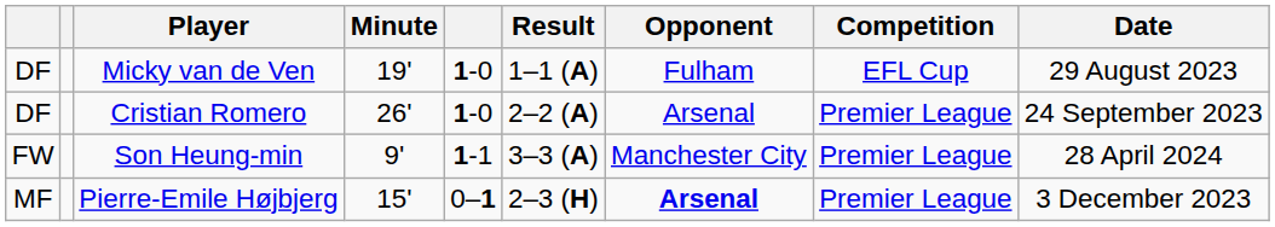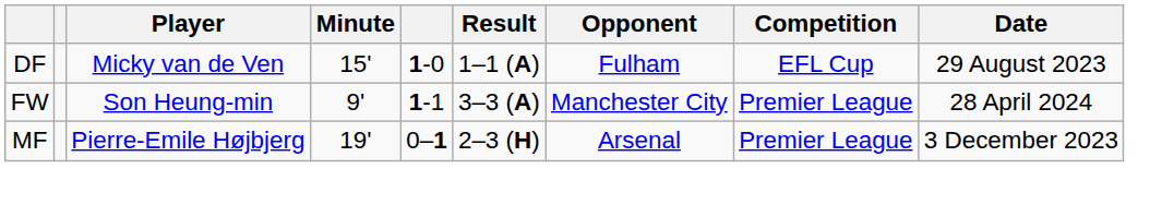 <table class="wikitable sortable" style="text-align:center">
 <tr>
 <th></th>
 <th></th>
 <th>Player</th>
 <th>Minute</th>
 <th></th>
 <th>Result</th>
 <th>Opponent</th>
 <th>Competition</th>
 <th>Date</th>
 </tr>
 <tr>
 <td>DF</td>
 <td></td>
 <td><a href='#'>Micky van de Ven</a></td>
-<td>19'</td>
+<td>15'</td>
 <td><strong>1</strong>-0</td>
 <td>1–1 (<strong>A</strong>)</td>
 <td><a href='#'>Fulham</a></td>
 <td><a href='#'>EFL Cup</a></td>
 <td>29 August 2023</td>
-</tr>
-<tr>
-<td>DF</td>
-<td></td>
-<td><a href='#'>Cristian Romero</a></td>
-<td>26'</td>
-<td><strong>1</strong>-0</td>
-<td>2–2 (<strong>A</strong>)</td>
-<td><a href='#'>Arsenal</a></td>
-<td><a href='#'>Premier League</a></td>
-<td>24 September 2023</td>
 </tr>
 <tr>
 <td>FW</td>
 <td></td>
 <td><a href='#'>Son Heung-min</a></td>
 <td>9'</td>
 <td><strong>1</strong>-1</td>
 <td>3–3 (<strong>A</strong>)</td>
 <td><a href='#'>Manchester City</a></td>
 <td><a href='#'>Premier League</a></td>
 <td>28 April 2024</td>
 </tr>
 <tr>
 <td>MF</td>
 <td></td>
 <td><a href='#'>Pierre-Emile Højbjerg</a></td>
-<td>15'</td>
+<td>19'</td>
 <td>0–<strong>1</strong></td>
 <td>2–3 (<strong>H</strong>)</td>
-<td><strong><a href='#'>Arsenal</a></strong></td>
+<td><a href='#'>Arsenal</a></td>
 <td><a href='#'>Premier League</a></td>
 <td>3 December 2023</td>
 </tr>
 </table>
